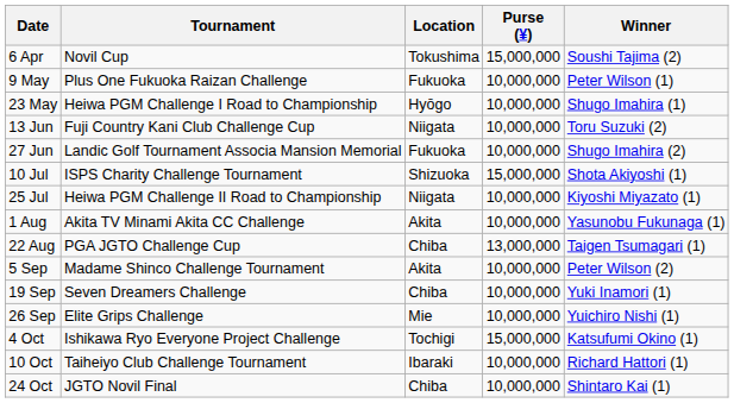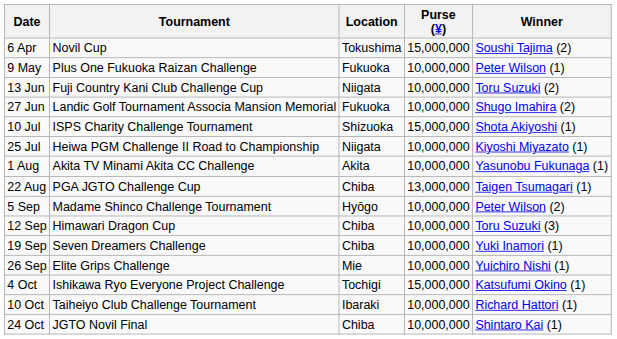 <table class="wikitable" style="font-size:95%">
 <tr>
 <th>Date</th>
 <th>Tournament</th>
 <th>Location</th>
 <th>Purse<br>(<a href='#'>¥</a>)</th>
 <th>Winner</th>
 </tr>
 <tr>
 <td>6 Apr</td>
 <td>Novil Cup</td>
 <td>Tokushima</td>
 <td align=right>15,000,000</td>
 <td> <a href='#'>Soushi Tajima</a> (2)</td>
 </tr>
 <tr>
 <td>9 May</td>
 <td>Plus One Fukuoka Raizan Challenge</td>
 <td>Fukuoka</td>
 <td align=right>10,000,000</td>
 <td> <a href='#'>Peter Wilson</a> (1)</td>
-</tr>
-<tr>
-<td>23 May</td>
-<td>Heiwa PGM Challenge I Road to Championship</td>
-<td>Hyōgo</td>
-<td align=right>10,000,000</td>
-<td> <a href='#'>Shugo Imahira</a> (1)</td>
 </tr>
 <tr>
 <td>13 Jun</td>
 <td>Fuji Country Kani Club Challenge Cup</td>
 <td>Niigata</td>
 <td align=right>10,000,000</td>
 <td> <a href='#'>Toru Suzuki</a> (2)</td>
 </tr>
 <tr>
 <td>27 Jun</td>
 <td>Landic Golf Tournament Associa Mansion Memorial</td>
 <td>Fukuoka</td>
 <td align=right>10,000,000</td>
 <td> <a href='#'>Shugo Imahira</a> (2)</td>
 </tr>
 <tr>
 <td>10 Jul</td>
 <td>ISPS Charity Challenge Tournament</td>
 <td>Shizuoka</td>
 <td align=right>15,000,000</td>
 <td> <a href='#'>Shota Akiyoshi</a> (1)</td>
 </tr>
 <tr>
 <td>25 Jul</td>
 <td>Heiwa PGM Challenge II Road to Championship</td>
 <td>Niigata</td>
 <td align=right>10,000,000</td>
 <td> <a href='#'>Kiyoshi Miyazato</a> (1)</td>
 </tr>
 <tr>
 <td>1 Aug</td>
 <td>Akita TV Minami Akita CC Challenge</td>
 <td>Akita</td>
 <td align=right>10,000,000</td>
 <td> <a href='#'>Yasunobu Fukunaga</a> (1)</td>
 </tr>
 <tr>
 <td>22 Aug</td>
 <td>PGA JGTO Challenge Cup</td>
 <td>Chiba</td>
 <td align=right>13,000,000</td>
 <td> <a href='#'>Taigen Tsumagari</a> (1)</td>
 </tr>
 <tr>
 <td>5 Sep</td>
 <td>Madame Shinco Challenge Tournament</td>
-<td>Akita</td>
+<td>Hyōgo</td>
 <td align=right>10,000,000</td>
 <td> <a href='#'>Peter Wilson</a> (2)</td>
+</tr>
+<tr>
+<td>12 Sep</td>
+<td>Himawari Dragon Cup</td>
+<td>Chiba</td>
+<td align=right>10,000,000</td>
+<td> <a href='#'>Toru Suzuki</a> (3)</td>
 </tr>
 <tr>
 <td>19 Sep</td>
 <td>Seven Dreamers Challenge</td>
 <td>Chiba</td>
 <td align=right>10,000,000</td>
 <td> <a href='#'>Yuki Inamori</a> (1)</td>
 </tr>
 <tr>
 <td>26 Sep</td>
 <td>Elite Grips Challenge</td>
 <td>Mie</td>
 <td align=right>10,000,000</td>
 <td> <a href='#'>Yuichiro Nishi</a> (1)</td>
 </tr>
 <tr>
 <td>4 Oct</td>
 <td>Ishikawa Ryo Everyone Project Challenge</td>
 <td>Tochigi</td>
 <td align=right>15,000,000</td>
 <td> <a href='#'>Katsufumi Okino</a> (1)</td>
 </tr>
 <tr>
 <td>10 Oct</td>
 <td>Taiheiyo Club Challenge Tournament</td>
 <td>Ibaraki</td>
 <td align=right>10,000,000</td>
 <td> <a href='#'>Richard Hattori</a> (1)</td>
 </tr>
 <tr>
 <td>24 Oct</td>
 <td>JGTO Novil Final</td>
 <td>Chiba</td>
 <td align=right>10,000,000</td>
 <td> <a href='#'>Shintaro Kai</a> (1)</td>
 </tr>
 </table>
